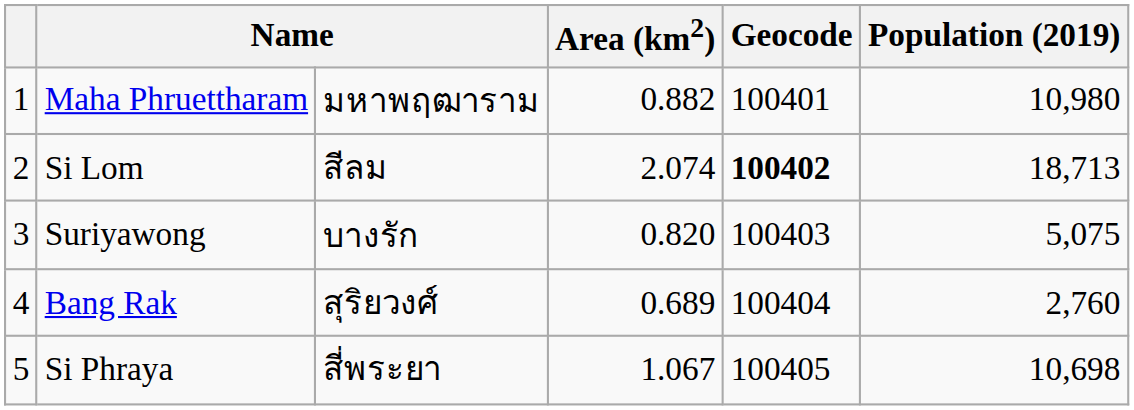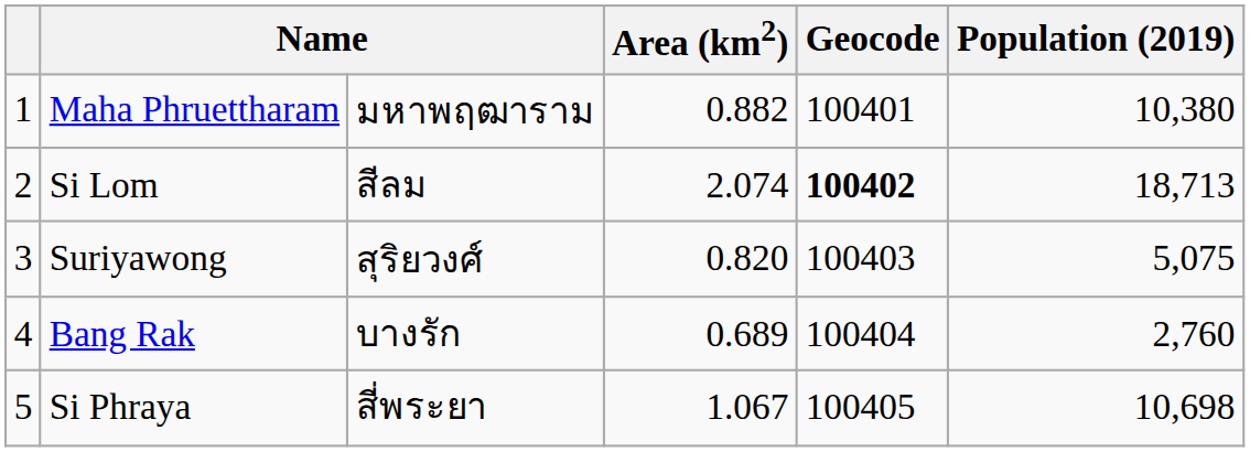 <table class="wikitable">
 <tr>
 <th></th>
 <th colspan="2">Name</th>
 <th>Area (km<sup>2</sup>)</th>
 <th>Geocode</th>
 <th>Population (2019)</th>
 </tr>
 <tr>
 <td>1</td>
 <td><a href='#'>Maha Phruettharam</a></td>
 <td>มหาพฤฒาราม</td>
 <td style="text-align:right;">0.882</td>
 <td>100401</td>
-<td style="text-align:right;">10,980</td>
+<td style="text-align:right;">10,380</td>
 </tr>
 <tr>
 <td>2</td>
 <td>Si Lom</td>
 <td>สีลม</td>
 <td style="text-align:right;">2.074</td>
 <td><strong>100402</strong></td>
 <td style="text-align:right;">18,713</td>
 </tr>
 <tr>
 <td>3</td>
 <td>Suriyawong</td>
-<td>บางรัก</td>
+<td>สุริยวงศ์</td>
 <td style="text-align:right;">0.820</td>
 <td>100403</td>
 <td style="text-align:right;">5,075</td>
 </tr>
 <tr>
 <td>4</td>
 <td><a href='#'>Bang Rak</a></td>
-<td>สุริยวงศ์</td>
+<td>บางรัก</td>
 <td style="text-align:right;">0.689</td>
 <td>100404</td>
 <td style="text-align:right;">2,760</td>
 </tr>
 <tr>
 <td>5</td>
 <td>Si Phraya</td>
 <td>สี่พระยา</td>
 <td style="text-align:right;">1.067</td>
 <td>100405</td>
 <td style="text-align:right;">10,698</td>
 </tr>
 </table>
